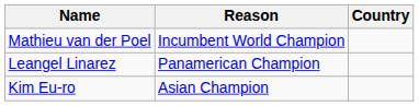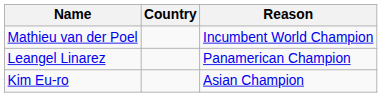 <table class="wikitable">
 <tr>
 <th>Name</th>
+<th>Country</th>
 <th>Reason</th>
-<th>Country</th>
 </tr>
 <tr>
 <td><a href='#'>Mathieu van der Poel</a></td>
+<td></td>
 <td><a href='#'>Incumbent World Champion</a></td>
-<td></td>
 </tr>
 <tr>
 <td><a href='#'>Leangel Linarez</a></td>
+<td></td>
 <td><a href='#'>Panamerican Champion</a></td>
-<td></td>
 </tr>
 <tr>
 <td><a href='#'>Kim Eu-ro</a></td>
+<td></td>
 <td><a href='#'>Asian Champion</a></td>
-<td></td>
 </tr>
 </table>
